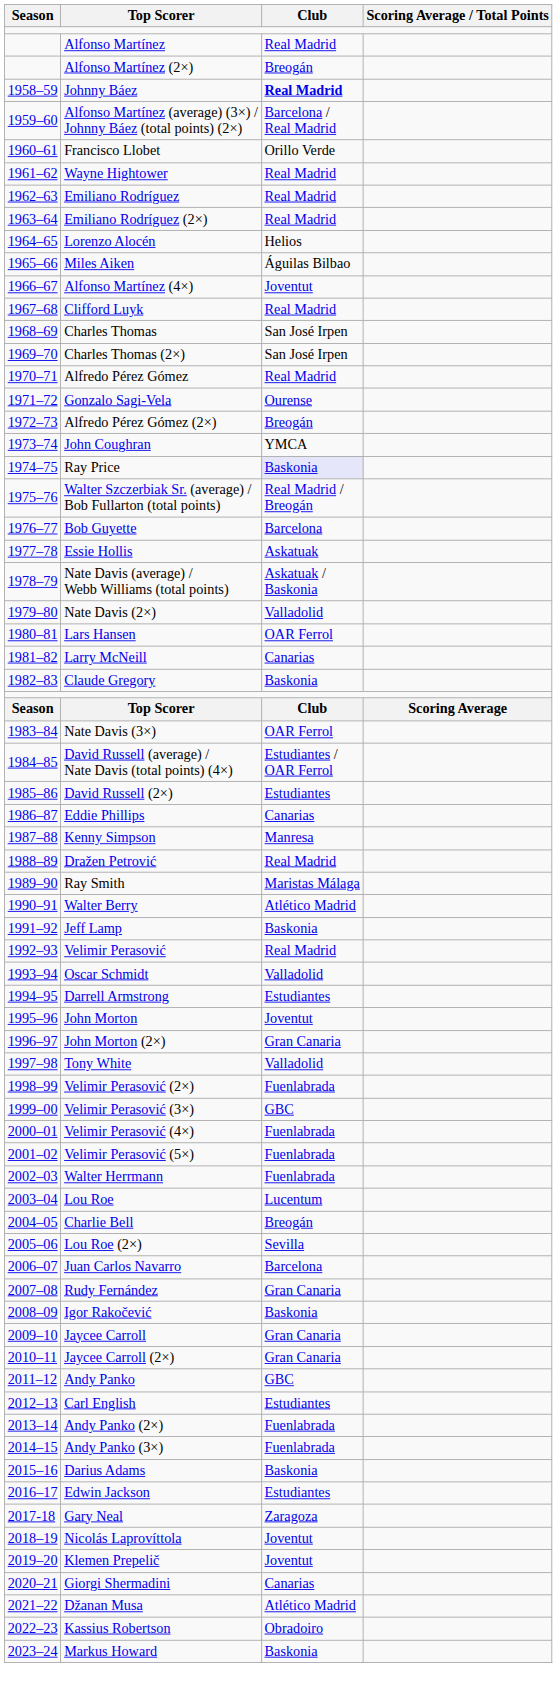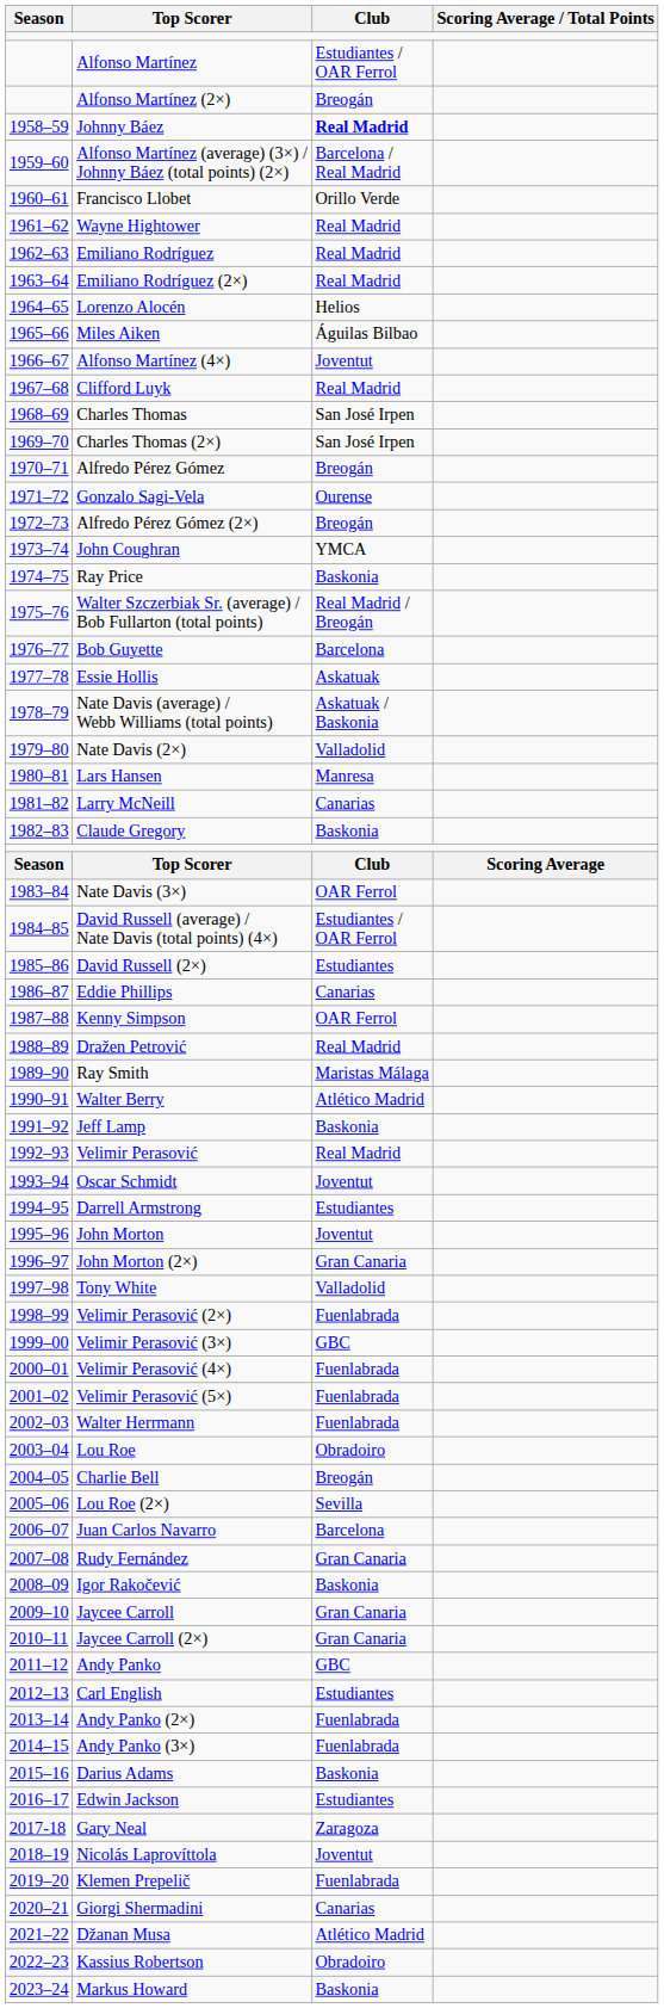 <table class="wikitable">
 <tr>
 <th>Season</th>
 <th>Top Scorer</th>
 <th>Club</th>
 <th>Scoring Average / Total Points</th>
 </tr>
 <tr>
 <td colspan="4"><strong></strong></td>
 </tr>
 <tr>
 <td></td>
 <td> <a href='#'>Alfonso Martínez</a></td>
-<td><a href='#'>Real Madrid</a></td>
+<td><a href='#'>Estudiantes</a> / <br> <a href='#'>OAR Ferrol</a></td>
 <td></td>
 </tr>
 <tr>
 <td></td>
 <td> <a href='#'>Alfonso Martínez</a> (2×)</td>
 <td><a href='#'>Breogán</a></td>
 <td></td>
 </tr>
 <tr>
 <td><a href='#'>1958–59</a></td>
 <td> <a href='#'>Johnny Báez</a></td>
 <td><strong><a href='#'>Real Madrid</a></strong></td>
 <td></td>
 </tr>
 <tr>
 <td><a href='#'>1959–60</a></td>
 <td> <a href='#'>Alfonso Martínez</a> (average) (3×) /<br>  <a href='#'>Johnny Báez</a> (total points) (2×)</td>
 <td><a href='#'>Barcelona</a> / <br> <a href='#'>Real Madrid</a></td>
 <td></td>
 </tr>
 <tr>
 <td><a href='#'>1960–61</a></td>
 <td> Francisco Llobet</td>
 <td>Orillo Verde</td>
 <td></td>
 </tr>
 <tr>
 <td><a href='#'>1961–62</a></td>
 <td> <a href='#'>Wayne Hightower</a></td>
 <td><a href='#'>Real Madrid</a></td>
 <td></td>
 </tr>
 <tr>
 <td><a href='#'>1962–63</a></td>
 <td> <a href='#'>Emiliano Rodríguez</a></td>
 <td><a href='#'>Real Madrid</a></td>
 <td></td>
 </tr>
 <tr>
 <td><a href='#'>1963–64</a></td>
 <td> <a href='#'>Emiliano Rodríguez</a> (2×)</td>
 <td><a href='#'>Real Madrid</a></td>
 <td></td>
 </tr>
 <tr>
 <td><a href='#'>1964–65</a></td>
 <td> <a href='#'>Lorenzo Alocén</a></td>
 <td>Helios</td>
 <td></td>
 </tr>
 <tr>
 <td><a href='#'>1965–66</a></td>
 <td> <a href='#'>Miles Aiken</a></td>
 <td>Águilas Bilbao</td>
 <td></td>
 </tr>
 <tr>
 <td><a href='#'>1966–67</a></td>
 <td> <a href='#'>Alfonso Martínez</a> (4×)</td>
 <td><a href='#'>Joventut</a></td>
 <td></td>
 </tr>
 <tr>
 <td><a href='#'>1967–68</a></td>
 <td> <a href='#'>Clifford Luyk</a></td>
 <td><a href='#'>Real Madrid</a></td>
 <td></td>
 </tr>
 <tr>
 <td><a href='#'>1968–69</a></td>
 <td> Charles Thomas</td>
 <td>San José Irpen</td>
 <td></td>
 </tr>
 <tr>
 <td><a href='#'>1969–70</a></td>
 <td> Charles Thomas (2×)</td>
 <td>San José Irpen</td>
 <td></td>
 </tr>
 <tr>
 <td><a href='#'>1970–71</a></td>
 <td> Alfredo Pérez Gómez</td>
-<td><a href='#'>Real Madrid</a></td>
+<td><a href='#'>Breogán</a></td>
 <td></td>
 </tr>
 <tr>
 <td><a href='#'>1971–72</a></td>
 <td> <a href='#'>Gonzalo Sagi-Vela</a></td>
 <td><a href='#'>Ourense</a></td>
 <td></td>
 </tr>
 <tr>
 <td><a href='#'>1972–73</a></td>
 <td> Alfredo Pérez Gómez (2×)</td>
 <td><a href='#'>Breogán</a></td>
 <td></td>
 </tr>
 <tr>
 <td><a href='#'>1973–74</a></td>
 <td> <a href='#'>John Coughran</a></td>
 <td>YMCA</td>
 <td></td>
 </tr>
 <tr>
 <td><a href='#'>1974–75</a></td>
 <td> Ray Price</td>
-<td style="background: lavender;"><a href='#'>Baskonia</a></td>
+<td><a href='#'>Baskonia</a></td>
 <td></td>
 </tr>
 <tr>
 <td><a href='#'>1975–76</a></td>
 <td> <a href='#'>Walter Szczerbiak Sr.</a> (average) / <br>  Bob Fullarton (total points)</td>
 <td><a href='#'>Real Madrid</a> / <br> <a href='#'>Breogán</a></td>
 <td></td>
 </tr>
 <tr>
 <td><a href='#'>1976–77</a></td>
 <td> <a href='#'>Bob Guyette</a></td>
 <td><a href='#'>Barcelona</a></td>
 <td></td>
 </tr>
 <tr>
 <td><a href='#'>1977–78</a></td>
 <td> <a href='#'>Essie Hollis</a></td>
 <td><a href='#'>Askatuak</a></td>
 <td></td>
 </tr>
 <tr>
 <td><a href='#'>1978–79</a></td>
 <td> Nate Davis (average) / <br>  Webb Williams (total points)</td>
 <td><a href='#'>Askatuak</a> / <br> <a href='#'>Baskonia</a></td>
 <td></td>
 </tr>
 <tr>
 <td><a href='#'>1979–80</a></td>
 <td> Nate Davis (2×)</td>
 <td><a href='#'>Valladolid</a></td>
 <td></td>
 </tr>
 <tr>
 <td><a href='#'>1980–81</a></td>
 <td> <a href='#'>Lars Hansen</a></td>
-<td><a href='#'>OAR Ferrol</a></td>
+<td><a href='#'>Manresa</a></td>
 <td></td>
 </tr>
 <tr>
 <td><a href='#'>1981–82</a></td>
 <td> <a href='#'>Larry McNeill</a></td>
 <td><a href='#'>Canarias</a></td>
 <td></td>
 </tr>
 <tr>
 <td><a href='#'>1982–83</a></td>
 <td> <a href='#'>Claude Gregory</a></td>
 <td><a href='#'>Baskonia</a></td>
 <td></td>
 </tr>
 <tr>
 <td colspan="4"><strong></strong></td>
 </tr>
 <tr>
 <th>Season</th>
 <th>Top Scorer</th>
 <th>Club</th>
 <th>Scoring Average</th>
 </tr>
 <tr>
 <td><a href='#'>1983–84</a></td>
 <td> Nate Davis (3×)</td>
 <td><a href='#'>OAR Ferrol</a></td>
 <td></td>
 </tr>
 <tr>
 <td><a href='#'>1984–85</a></td>
 <td> <a href='#'>David Russell</a> (average) / <br>  Nate Davis (total points) (4×)</td>
 <td><a href='#'>Estudiantes</a> / <br> <a href='#'>OAR Ferrol</a></td>
 <td></td>
 </tr>
 <tr>
 <td><a href='#'>1985–86</a></td>
 <td> <a href='#'>David Russell</a> (2×)</td>
 <td><a href='#'>Estudiantes</a></td>
 <td></td>
 </tr>
 <tr>
 <td><a href='#'>1986–87</a></td>
 <td> <a href='#'>Eddie Phillips</a></td>
 <td><a href='#'>Canarias</a></td>
 <td></td>
 </tr>
 <tr>
 <td><a href='#'>1987–88</a></td>
 <td> <a href='#'>Kenny Simpson</a></td>
-<td><a href='#'>Manresa</a></td>
+<td><a href='#'>OAR Ferrol</a></td>
 <td></td>
 </tr>
 <tr>
 <td><a href='#'>1988–89</a></td>
 <td> <a href='#'>Dražen Petrović</a></td>
 <td><a href='#'>Real Madrid</a></td>
 <td></td>
 </tr>
 <tr>
 <td><a href='#'>1989–90</a></td>
 <td> Ray Smith</td>
 <td><a href='#'>Maristas Málaga</a></td>
 <td></td>
 </tr>
 <tr>
 <td><a href='#'>1990–91</a></td>
 <td> <a href='#'>Walter Berry</a></td>
 <td><a href='#'>Atlético Madrid</a></td>
 <td></td>
 </tr>
 <tr>
 <td><a href='#'>1991–92</a></td>
 <td> <a href='#'>Jeff Lamp</a></td>
 <td><a href='#'>Baskonia</a></td>
 <td></td>
 </tr>
 <tr>
 <td><a href='#'>1992–93</a></td>
 <td> <a href='#'>Velimir Perasović</a></td>
 <td><a href='#'>Real Madrid</a></td>
 <td></td>
 </tr>
 <tr>
 <td><a href='#'>1993–94</a></td>
 <td> <a href='#'>Oscar Schmidt</a></td>
-<td><a href='#'>Valladolid</a></td>
+<td><a href='#'>Joventut</a></td>
 <td></td>
 </tr>
 <tr>
 <td><a href='#'>1994–95</a></td>
 <td> <a href='#'>Darrell Armstrong</a></td>
 <td><a href='#'>Estudiantes</a></td>
 <td></td>
 </tr>
 <tr>
 <td><a href='#'>1995–96</a></td>
 <td> <a href='#'>John Morton</a></td>
 <td><a href='#'>Joventut</a></td>
 <td></td>
 </tr>
 <tr>
 <td><a href='#'>1996–97</a></td>
 <td> <a href='#'>John Morton</a> (2×)</td>
 <td><a href='#'>Gran Canaria</a></td>
 <td></td>
 </tr>
 <tr>
 <td><a href='#'>1997–98</a></td>
 <td> <a href='#'>Tony White</a></td>
 <td><a href='#'>Valladolid</a></td>
 <td></td>
 </tr>
 <tr>
 <td><a href='#'>1998–99</a></td>
 <td> <a href='#'>Velimir Perasović</a> (2×)</td>
 <td><a href='#'>Fuenlabrada</a></td>
 <td></td>
 </tr>
 <tr>
 <td><a href='#'>1999–00</a></td>
 <td> <a href='#'>Velimir Perasović</a> (3×)</td>
 <td><a href='#'>GBC</a></td>
 <td></td>
 </tr>
 <tr>
 <td><a href='#'>2000–01</a></td>
 <td> <a href='#'>Velimir Perasović</a> (4×)</td>
 <td><a href='#'>Fuenlabrada</a></td>
 <td></td>
 </tr>
 <tr>
 <td><a href='#'>2001–02</a></td>
 <td> <a href='#'>Velimir Perasović</a> (5×)</td>
 <td><a href='#'>Fuenlabrada</a></td>
 <td></td>
 </tr>
 <tr>
 <td><a href='#'>2002–03</a></td>
 <td> <a href='#'>Walter Herrmann</a></td>
 <td><a href='#'>Fuenlabrada</a></td>
 <td></td>
 </tr>
 <tr>
 <td><a href='#'>2003–04</a></td>
 <td> <a href='#'>Lou Roe</a></td>
-<td><a href='#'>Lucentum</a></td>
+<td><a href='#'>Obradoiro</a></td>
 <td></td>
 </tr>
 <tr>
 <td><a href='#'>2004–05</a></td>
 <td> <a href='#'>Charlie Bell</a></td>
 <td><a href='#'>Breogán</a></td>
 <td></td>
 </tr>
 <tr>
 <td><a href='#'>2005–06</a></td>
 <td> <a href='#'>Lou Roe</a> (2×)</td>
 <td><a href='#'>Sevilla</a></td>
 <td></td>
 </tr>
 <tr>
 <td><a href='#'>2006–07</a></td>
 <td> <a href='#'>Juan Carlos Navarro</a></td>
 <td><a href='#'>Barcelona</a></td>
 <td></td>
 </tr>
 <tr>
 <td><a href='#'>2007–08</a></td>
 <td> <a href='#'>Rudy Fernández</a></td>
 <td><a href='#'>Gran Canaria</a></td>
 <td></td>
 </tr>
 <tr>
 <td><a href='#'>2008–09</a></td>
 <td> <a href='#'>Igor Rakočević</a></td>
 <td><a href='#'>Baskonia</a></td>
 <td></td>
 </tr>
 <tr>
 <td><a href='#'>2009–10</a></td>
 <td> <a href='#'>Jaycee Carroll</a></td>
 <td><a href='#'>Gran Canaria</a></td>
 <td></td>
 </tr>
 <tr>
 <td><a href='#'>2010–11</a></td>
 <td> <a href='#'>Jaycee Carroll</a> (2×)</td>
 <td><a href='#'>Gran Canaria</a></td>
 <td></td>
 </tr>
 <tr>
 <td><a href='#'>2011–12</a></td>
 <td> <a href='#'>Andy Panko</a></td>
 <td><a href='#'>GBC</a></td>
 <td></td>
 </tr>
 <tr>
 <td><a href='#'>2012–13</a></td>
 <td> <a href='#'>Carl English</a></td>
 <td><a href='#'>Estudiantes</a></td>
 <td></td>
 </tr>
 <tr>
 <td><a href='#'>2013–14</a></td>
 <td> <a href='#'>Andy Panko</a> (2×)</td>
 <td><a href='#'>Fuenlabrada</a></td>
 <td></td>
 </tr>
 <tr>
 <td><a href='#'>2014–15</a></td>
 <td> <a href='#'>Andy Panko</a> (3×)</td>
 <td><a href='#'>Fuenlabrada</a></td>
 <td></td>
 </tr>
 <tr>
 <td><a href='#'>2015–16</a></td>
 <td> <a href='#'>Darius Adams</a></td>
 <td><a href='#'>Baskonia</a></td>
 <td></td>
 </tr>
 <tr>
 <td><a href='#'>2016–17</a></td>
 <td> <a href='#'>Edwin Jackson</a></td>
 <td><a href='#'>Estudiantes</a></td>
 <td></td>
 </tr>
 <tr>
 <td><a href='#'>2017-18</a></td>
 <td> <a href='#'>Gary Neal</a></td>
 <td><a href='#'>Zaragoza</a></td>
 <td></td>
 </tr>
 <tr>
 <td><a href='#'>2018–19</a></td>
 <td> <a href='#'>Nicolás Laprovíttola</a></td>
 <td><a href='#'>Joventut</a></td>
 <td></td>
 </tr>
 <tr>
 <td><a href='#'>2019–20</a></td>
 <td> <a href='#'>Klemen Prepelič</a></td>
-<td><a href='#'>Joventut</a></td>
+<td><a href='#'>Fuenlabrada</a></td>
 <td></td>
 </tr>
 <tr>
 <td><a href='#'>2020–21</a></td>
 <td> <a href='#'>Giorgi Shermadini</a></td>
 <td><a href='#'>Canarias</a></td>
 <td></td>
 </tr>
 <tr>
 <td><a href='#'>2021–22</a></td>
 <td> <a href='#'>Džanan Musa</a></td>
 <td><a href='#'>Atlético Madrid</a></td>
 <td></td>
 </tr>
 <tr>
 <td><a href='#'>2022–23</a></td>
 <td> <a href='#'>Kassius Robertson</a></td>
 <td><a href='#'>Obradoiro</a></td>
 <td></td>
 </tr>
 <tr>
 <td><a href='#'>2023–24</a></td>
 <td> <a href='#'>Markus Howard</a></td>
 <td><a href='#'>Baskonia</a></td>
 <td></td>
 </tr>
 </table>
